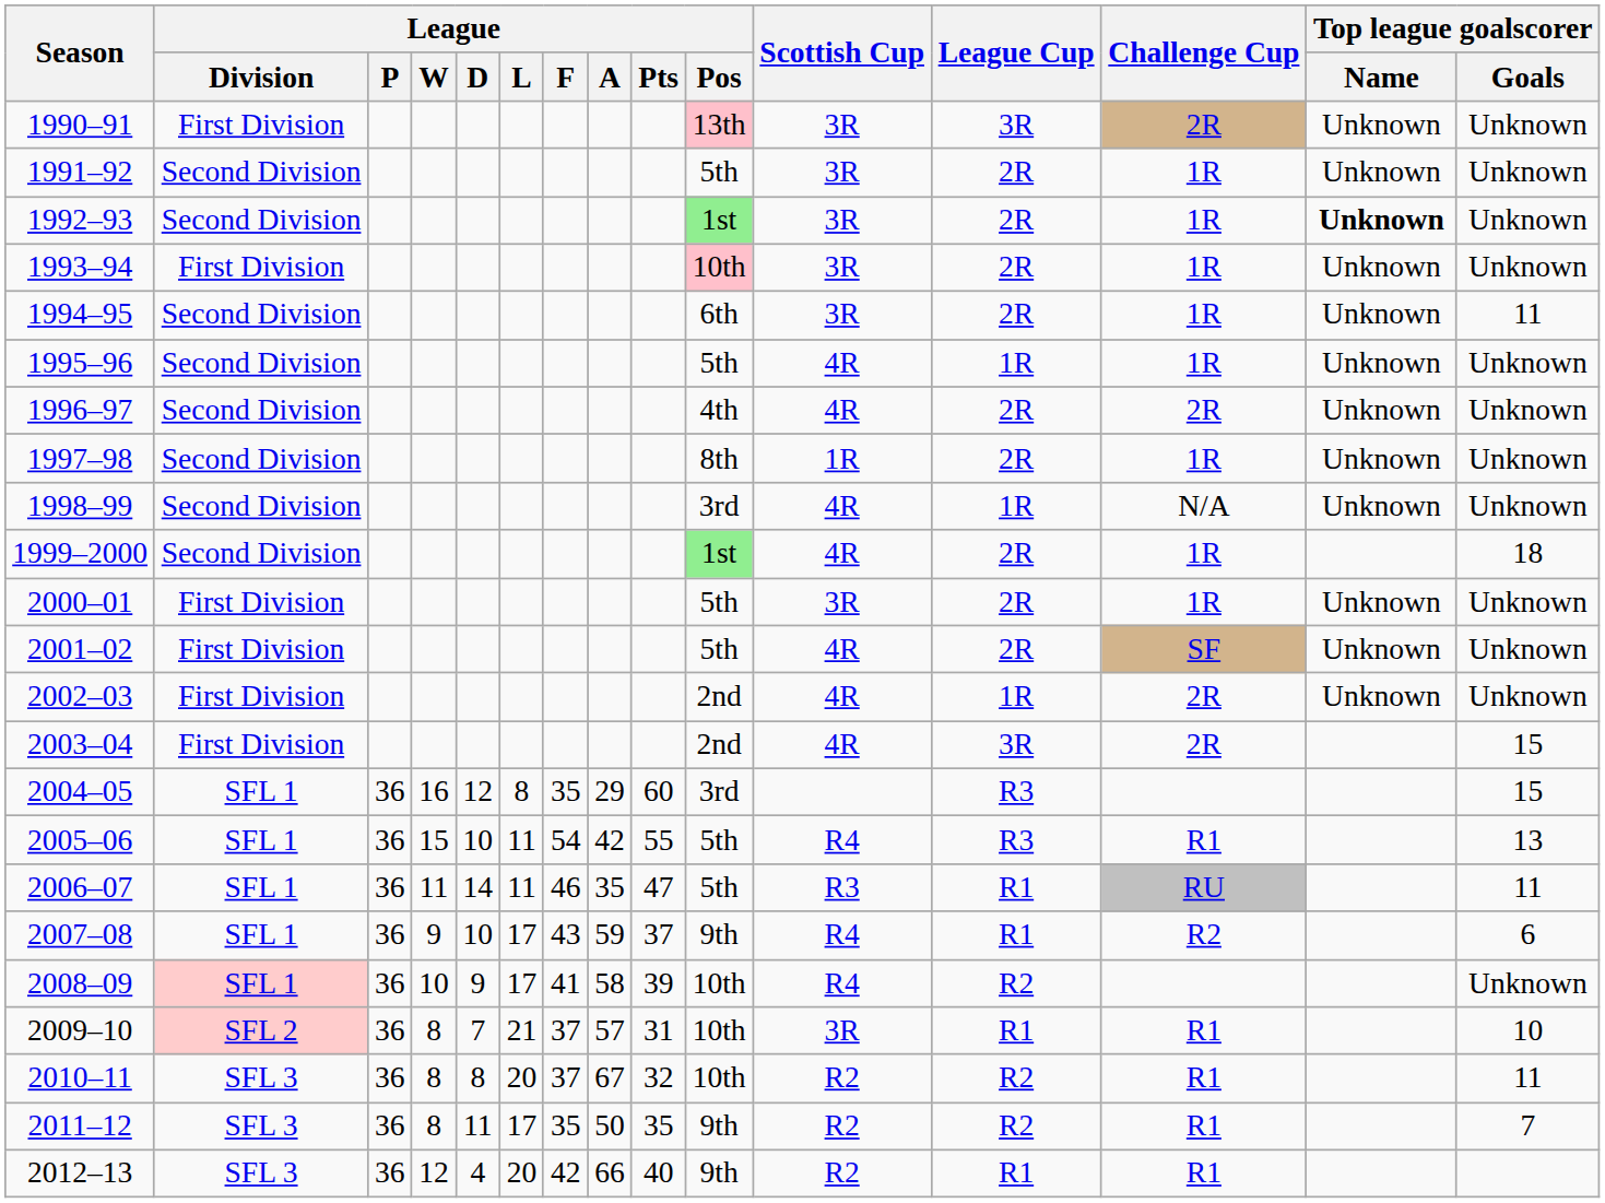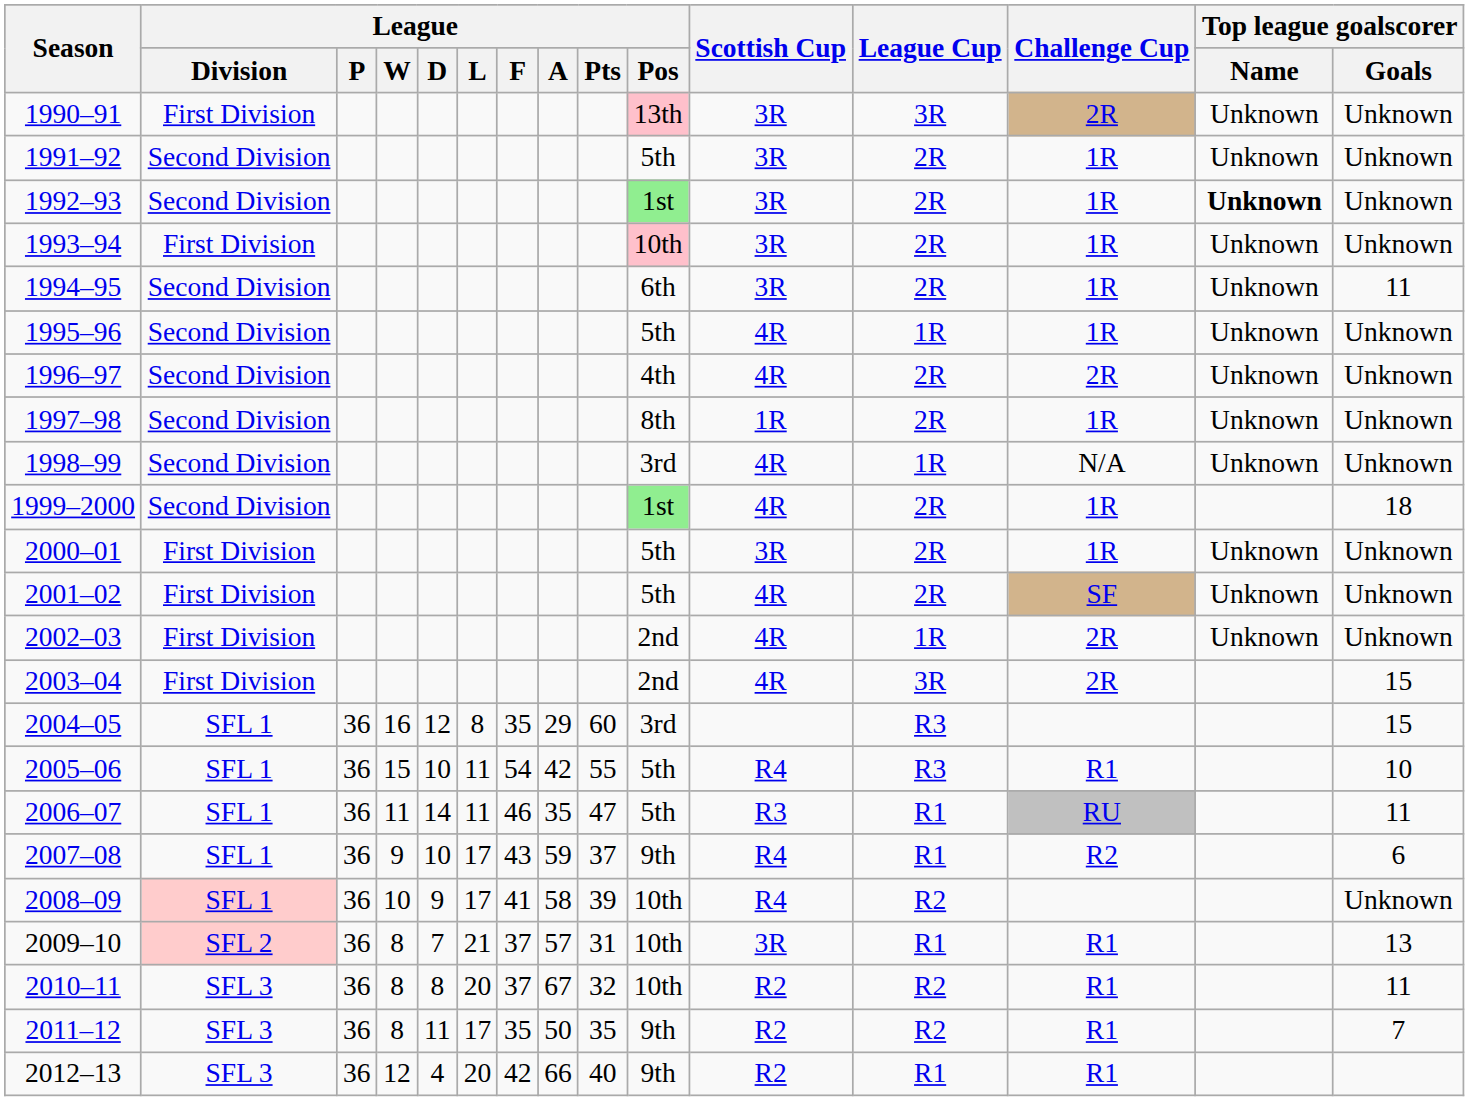 <table class="wikitable plainrowheaders sortable" style="text-align: center">
 <tr>
 <th rowspan=2>Season</th>
 <th colspan=9>League</th>
 <th rowspan=2><a href='#'>Scottish Cup</a></th>
 <th rowspan=2><a href='#'>League Cup</a></th>
 <th rowspan=2><a href='#'>Challenge Cup</a></th>
 <th colspan=2>Top league goalscorer</th>
 </tr>
 <tr>
 <th>Division</th>
 <th>P</th>
 <th>W</th>
 <th>D</th>
 <th>L</th>
 <th>F</th>
 <th>A</th>
 <th>Pts</th>
 <th data-sort-type="number">Pos</th>
 <th>Name</th>
 <th>Goals</th>
 </tr>
 <tr>
 <td scope=row><a href='#'>1990–91</a></td>
 <td><a href='#'>First Division</a></td>
 <td></td>
 <td></td>
 <td></td>
 <td></td>
 <td></td>
 <td></td>
 <td></td>
 <td bgcolor=pink>13th</td>
 <td><a href='#'>3R</a></td>
 <td><a href='#'>3R</a></td>
 <td bgcolor=#D2B48C><a href='#'>2R</a></td>
 <td>Unknown</td>
 <td>Unknown</td>
 </tr>
 <tr>
 <td scope=row><a href='#'>1991–92</a></td>
 <td><a href='#'>Second Division</a></td>
 <td></td>
 <td></td>
 <td></td>
 <td></td>
 <td></td>
 <td></td>
 <td></td>
 <td>5th</td>
 <td><a href='#'>3R</a></td>
 <td><a href='#'>2R</a></td>
 <td><a href='#'>1R</a></td>
 <td>Unknown</td>
 <td>Unknown</td>
 </tr>
 <tr>
 <td scope=row><a href='#'>1992–93</a></td>
 <td><a href='#'>Second Division</a></td>
 <td></td>
 <td></td>
 <td></td>
 <td></td>
 <td></td>
 <td></td>
 <td></td>
 <td bgcolor=lightgreen>1st</td>
 <td><a href='#'>3R</a></td>
 <td><a href='#'>2R</a></td>
 <td><a href='#'>1R</a></td>
 <td><strong>Unknown</strong></td>
 <td>Unknown</td>
 </tr>
 <tr>
 <td scope=row><a href='#'>1993–94</a></td>
 <td><a href='#'>First Division</a></td>
 <td></td>
 <td></td>
 <td></td>
 <td></td>
 <td></td>
 <td></td>
 <td></td>
 <td bgcolor=pink>10th</td>
 <td><a href='#'>3R</a></td>
 <td><a href='#'>2R</a></td>
 <td><a href='#'>1R</a></td>
 <td>Unknown</td>
 <td>Unknown</td>
 </tr>
 <tr>
 <td scope=row><a href='#'>1994–95</a></td>
 <td><a href='#'>Second Division</a></td>
 <td></td>
 <td></td>
 <td></td>
 <td></td>
 <td></td>
 <td></td>
 <td></td>
 <td>6th</td>
 <td><a href='#'>3R</a></td>
 <td><a href='#'>2R</a></td>
 <td><a href='#'>1R</a></td>
 <td>Unknown</td>
 <td>11</td>
 </tr>
 <tr>
 <td scope=row><a href='#'>1995–96</a></td>
 <td><a href='#'>Second Division</a></td>
 <td></td>
 <td></td>
 <td></td>
 <td></td>
 <td></td>
 <td></td>
 <td></td>
 <td>5th</td>
 <td><a href='#'>4R</a></td>
 <td><a href='#'>1R</a></td>
 <td><a href='#'>1R</a></td>
 <td>Unknown</td>
 <td>Unknown</td>
 </tr>
 <tr>
 <td scope=row><a href='#'>1996–97</a></td>
 <td><a href='#'>Second Division</a></td>
 <td></td>
 <td></td>
 <td></td>
 <td></td>
 <td></td>
 <td></td>
 <td></td>
 <td>4th</td>
 <td><a href='#'>4R</a></td>
 <td><a href='#'>2R</a></td>
 <td><a href='#'>2R</a></td>
 <td>Unknown</td>
 <td>Unknown</td>
 </tr>
 <tr>
 <td scope=row><a href='#'>1997–98</a></td>
 <td><a href='#'>Second Division</a></td>
 <td></td>
 <td></td>
 <td></td>
 <td></td>
 <td></td>
 <td></td>
 <td></td>
 <td>8th</td>
 <td><a href='#'>1R</a></td>
 <td><a href='#'>2R</a></td>
 <td><a href='#'>1R</a></td>
 <td>Unknown</td>
 <td>Unknown</td>
 </tr>
 <tr>
 <td scope=row><a href='#'>1998–99</a></td>
 <td><a href='#'>Second Division</a></td>
 <td></td>
 <td></td>
 <td></td>
 <td></td>
 <td></td>
 <td></td>
 <td></td>
 <td>3rd</td>
 <td><a href='#'>4R</a></td>
 <td><a href='#'>1R</a></td>
 <td>N/A</td>
 <td>Unknown</td>
 <td>Unknown</td>
 </tr>
 <tr>
 <td scope=row><a href='#'>1999–2000</a></td>
 <td><a href='#'>Second Division</a></td>
 <td></td>
 <td></td>
 <td></td>
 <td></td>
 <td></td>
 <td></td>
 <td></td>
 <td bgcolor=lightgreen>1st</td>
 <td><a href='#'>4R</a></td>
 <td><a href='#'>2R</a></td>
 <td><a href='#'>1R</a></td>
 <td></td>
 <td>18</td>
 </tr>
 <tr>
 <td scope=row><a href='#'>2000–01</a></td>
 <td><a href='#'>First Division</a></td>
 <td></td>
 <td></td>
 <td></td>
 <td></td>
 <td></td>
 <td></td>
 <td></td>
 <td>5th</td>
 <td><a href='#'>3R</a></td>
 <td><a href='#'>2R</a></td>
 <td><a href='#'>1R</a></td>
 <td>Unknown</td>
 <td>Unknown</td>
 </tr>
 <tr>
 <td scope=row><a href='#'>2001–02</a></td>
 <td><a href='#'>First Division</a></td>
 <td></td>
 <td></td>
 <td></td>
 <td></td>
 <td></td>
 <td></td>
 <td></td>
 <td>5th</td>
 <td><a href='#'>4R</a></td>
 <td><a href='#'>2R</a></td>
 <td bgcolor=#D2B48C><a href='#'>SF</a></td>
 <td>Unknown</td>
 <td>Unknown</td>
 </tr>
 <tr>
 <td scope=row><a href='#'>2002–03</a></td>
 <td><a href='#'>First Division</a></td>
 <td></td>
 <td></td>
 <td></td>
 <td></td>
 <td></td>
 <td></td>
 <td></td>
 <td>2nd</td>
 <td><a href='#'>4R</a></td>
 <td><a href='#'>1R</a></td>
 <td><a href='#'>2R</a></td>
 <td>Unknown</td>
 <td>Unknown</td>
 </tr>
 <tr>
 <td scope=row><a href='#'>2003–04</a></td>
 <td><a href='#'>First Division</a></td>
 <td></td>
 <td></td>
 <td></td>
 <td></td>
 <td></td>
 <td></td>
 <td></td>
 <td>2nd</td>
 <td><a href='#'>4R</a></td>
 <td><a href='#'>3R</a></td>
 <td><a href='#'>2R</a></td>
 <td></td>
 <td>15</td>
 </tr>
 <tr>
 <td scope=row><a href='#'>2004–05</a></td>
 <td><a href='#'>SFL 1</a></td>
 <td>36</td>
 <td>16</td>
 <td>12</td>
 <td>8</td>
 <td>35</td>
 <td>29</td>
 <td>60</td>
 <td>3rd</td>
 <td></td>
 <td><a href='#'>R3</a></td>
 <td></td>
 <td></td>
 <td>15</td>
 </tr>
 <tr>
 <td scope=row><a href='#'>2005–06</a></td>
 <td><a href='#'>SFL 1</a></td>
 <td>36</td>
 <td>15</td>
 <td>10</td>
 <td>11</td>
 <td>54</td>
 <td>42</td>
 <td>55</td>
 <td>5th</td>
 <td><a href='#'>R4</a></td>
 <td><a href='#'>R3</a></td>
 <td><a href='#'>R1</a></td>
 <td></td>
-<td>13</td>
+<td>10</td>
 </tr>
 <tr>
 <td scope=row><a href='#'>2006–07</a></td>
 <td><a href='#'>SFL 1</a></td>
 <td>36</td>
 <td>11</td>
 <td>14</td>
 <td>11</td>
 <td>46</td>
 <td>35</td>
 <td>47</td>
 <td>5th</td>
 <td><a href='#'>R3</a></td>
 <td><a href='#'>R1</a></td>
 <td bgcolor=silver><a href='#'>RU</a></td>
 <td></td>
 <td>11</td>
 </tr>
 <tr>
 <td scope=row><a href='#'>2007–08</a></td>
 <td><a href='#'>SFL 1</a></td>
 <td>36</td>
 <td>9</td>
 <td>10</td>
 <td>17</td>
 <td>43</td>
 <td>59</td>
 <td>37</td>
 <td>9th</td>
 <td><a href='#'>R4</a></td>
 <td><a href='#'>R1</a></td>
 <td><a href='#'>R2</a></td>
 <td></td>
 <td>6</td>
 </tr>
 <tr>
 <td scope=row><a href='#'>2008–09</a></td>
 <td bgcolor=ffcccc><a href='#'>SFL 1</a></td>
 <td>36</td>
 <td>10</td>
 <td>9</td>
 <td>17</td>
 <td>41</td>
 <td>58</td>
 <td>39</td>
 <td>10th</td>
 <td><a href='#'>R4</a></td>
 <td><a href='#'>R2</a></td>
 <td></td>
 <td></td>
 <td>Unknown</td>
 </tr>
 <tr>
 <td scope=row>2009–10</td>
 <td bgcolor=ffcccc><a href='#'>SFL 2</a></td>
 <td>36</td>
 <td>8</td>
 <td>7</td>
 <td>21</td>
 <td>37</td>
 <td>57</td>
 <td>31</td>
 <td>10th</td>
 <td><a href='#'>3R</a></td>
 <td><a href='#'>R1</a></td>
 <td><a href='#'>R1</a></td>
 <td></td>
-<td>10</td>
+<td>13</td>
 </tr>
 <tr>
 <td scope=row><a href='#'>2010–11</a></td>
 <td><a href='#'>SFL 3</a></td>
 <td>36</td>
 <td>8</td>
 <td>8</td>
 <td>20</td>
 <td>37</td>
 <td>67</td>
 <td>32</td>
 <td>10th</td>
 <td><a href='#'>R2</a></td>
 <td><a href='#'>R2</a></td>
 <td><a href='#'>R1</a></td>
 <td></td>
 <td>11</td>
 </tr>
 <tr>
 <td scope=row><a href='#'>2011–12</a></td>
 <td><a href='#'>SFL 3</a></td>
 <td>36</td>
 <td>8</td>
 <td>11</td>
 <td>17</td>
 <td>35</td>
 <td>50</td>
 <td>35</td>
 <td>9th</td>
 <td><a href='#'>R2</a></td>
 <td><a href='#'>R2</a></td>
 <td><a href='#'>R1</a></td>
 <td></td>
 <td>7</td>
 </tr>
 <tr>
 <td scope=row>2012–13</td>
 <td><a href='#'>SFL 3</a></td>
 <td>36</td>
 <td>12</td>
 <td>4</td>
 <td>20</td>
 <td>42</td>
 <td>66</td>
 <td>40</td>
 <td>9th</td>
 <td><a href='#'>R2</a></td>
 <td><a href='#'>R1</a></td>
 <td><a href='#'>R1</a></td>
 <td></td>
 <td></td>
 </tr>
 </table>
